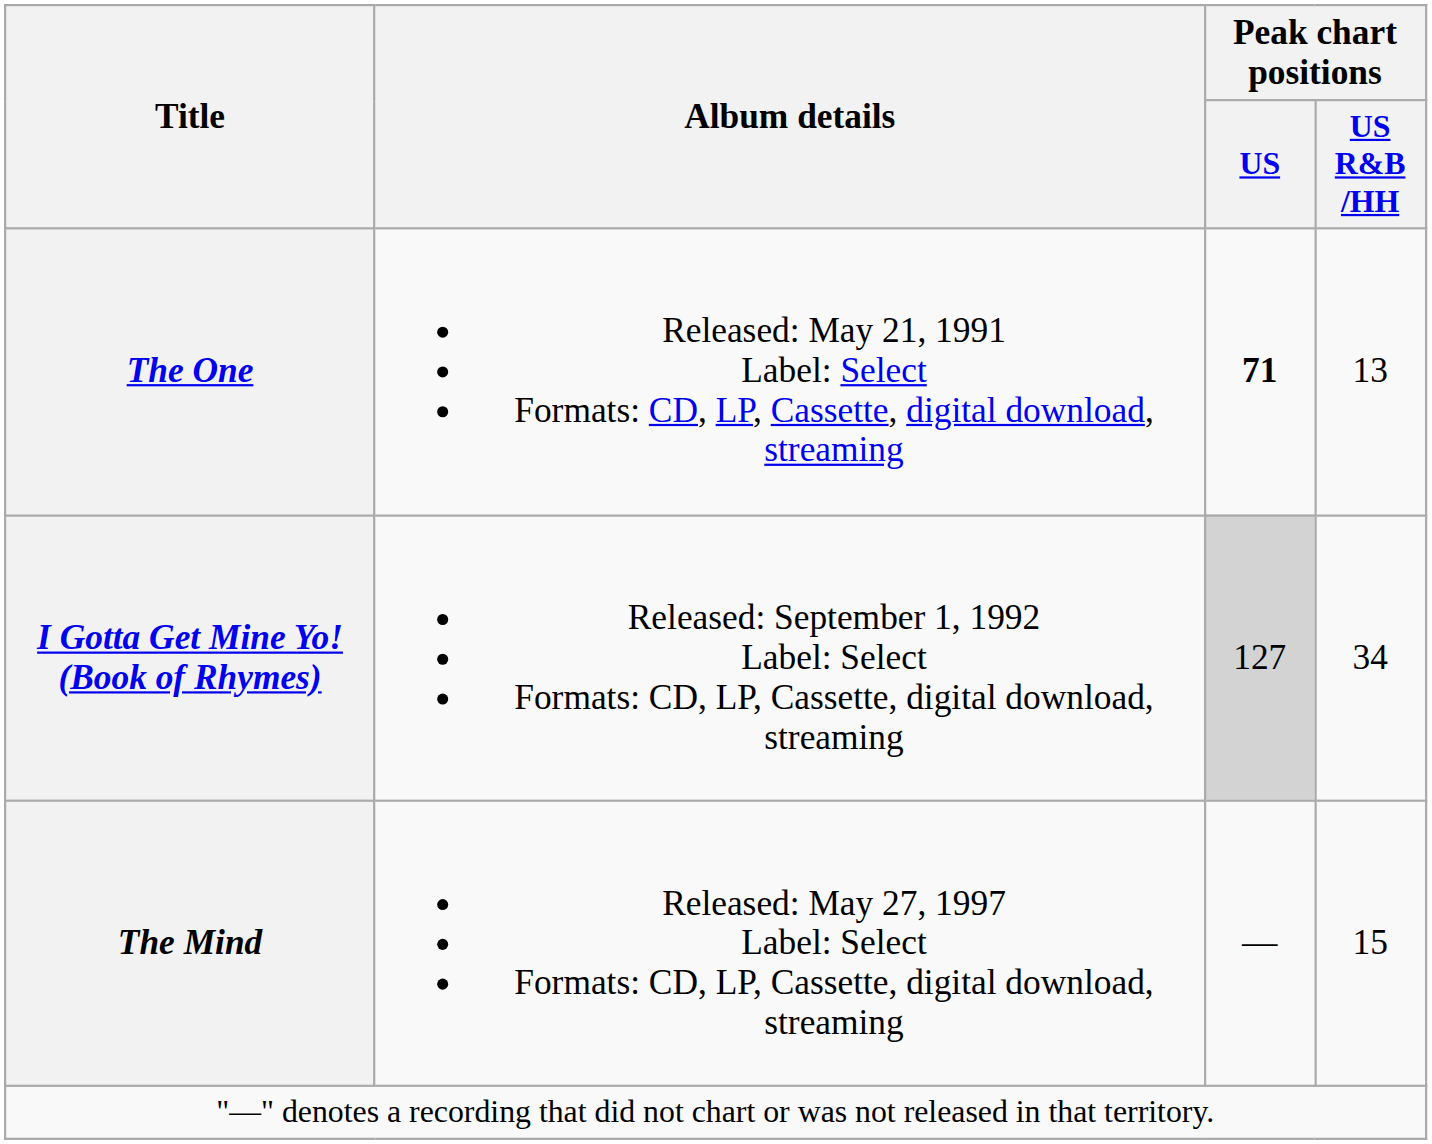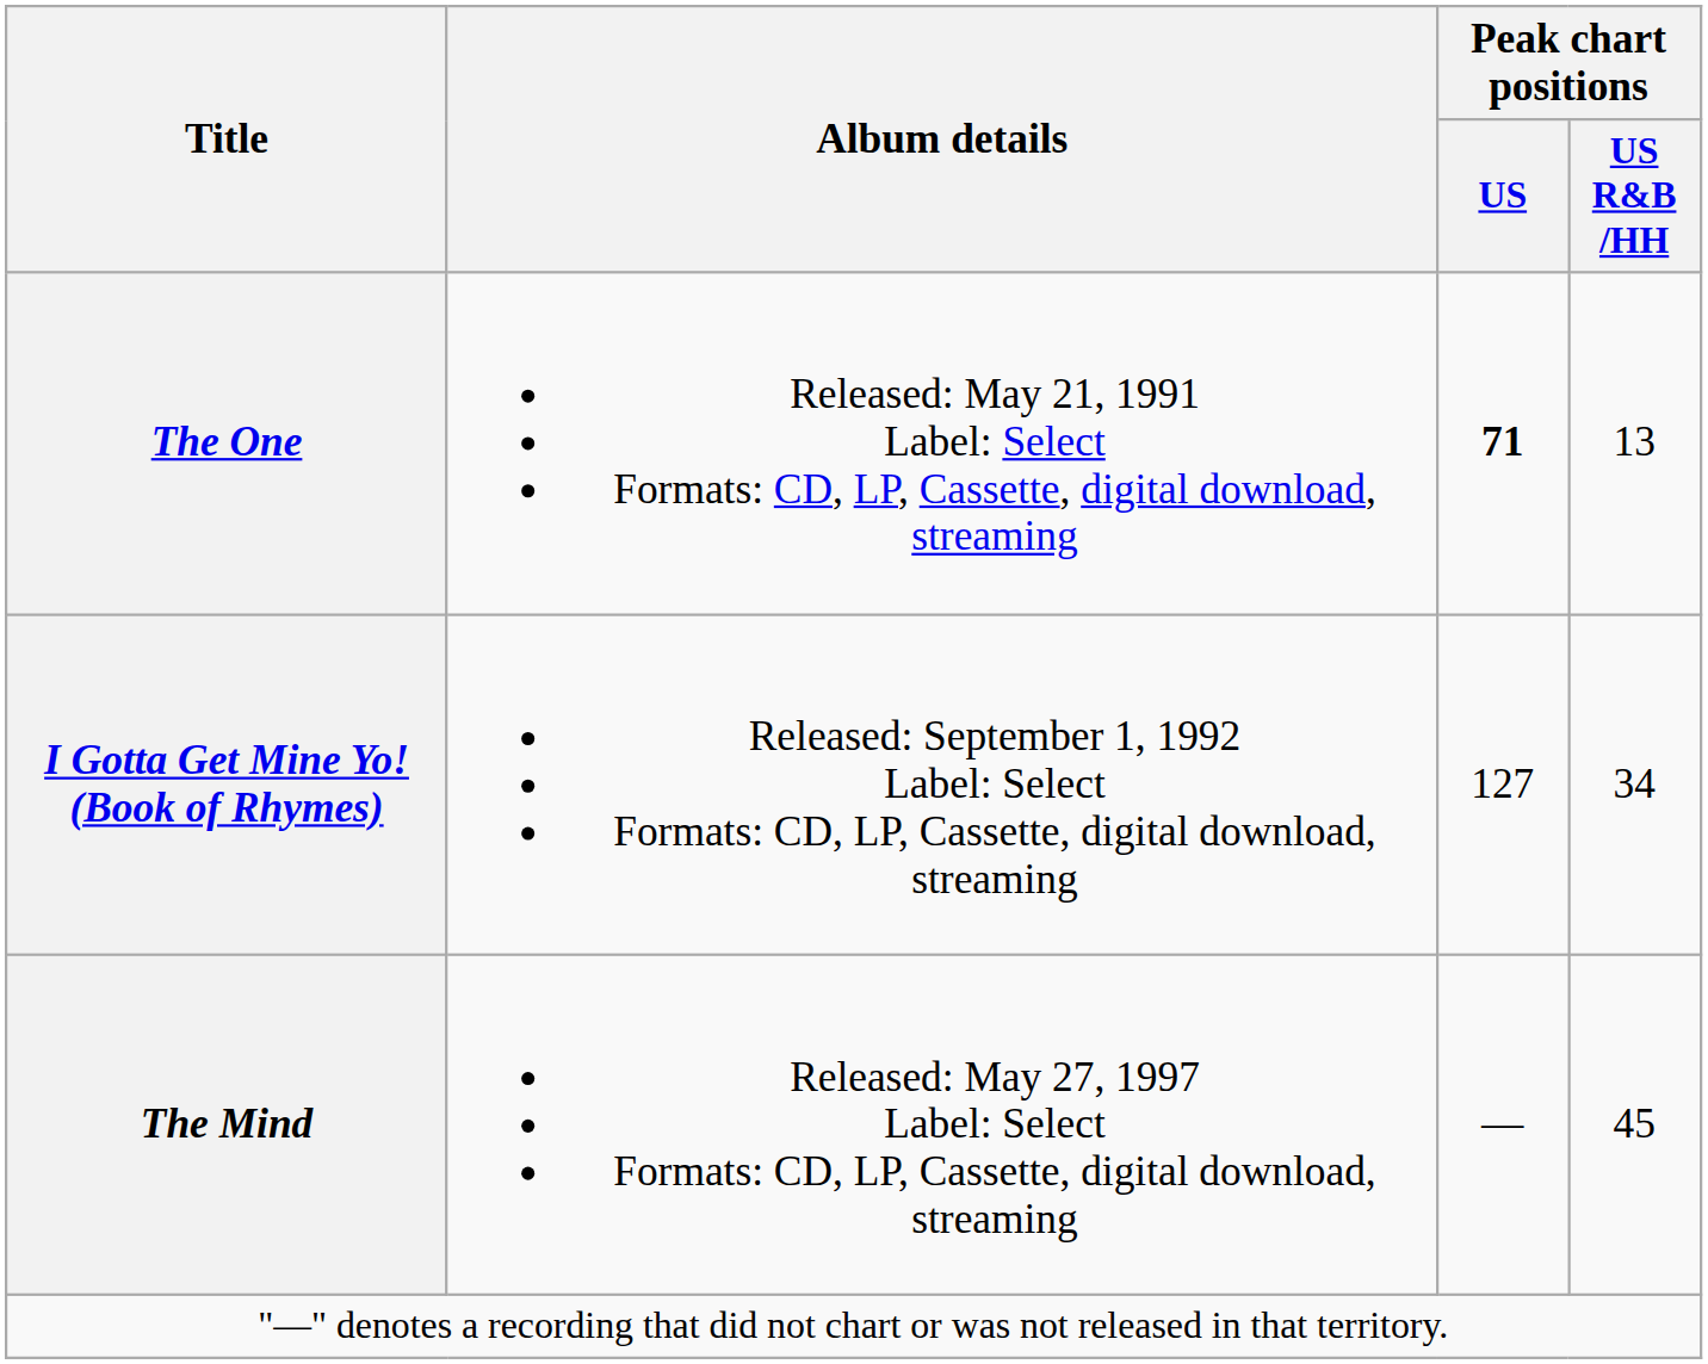 <table class="wikitable plainrowheaders" style="text-align:center;" border="1">
 <tr>
 <th scope="col" rowspan="2" style="width:10em;">Title</th>
 <th scope="col" rowspan="2" style="width:23em;">Album details</th>
 <th scope="col" colspan="2">Peak chart positions</th>
 </tr>
 <tr>
 <th scope="col" style="width:3em;font-size:90%;"><a href='#'>US</a><br></th>
 <th scope="col" style="width:3em;font-size:90%;"><a href='#'>US<br>R&B<br>/HH</a><br></th>
 </tr>
 <tr>
 <th scope="row"><em><a href='#'>The One</a></em></th>
 <td><br><ul><li>Released: May 21, 1991</li><li>Label: <a href='#'>Select</a></li><li>Formats: <a href='#'>CD</a>, <a href='#'>LP</a>, <a href='#'>Cassette</a>, <a href='#'>digital download</a>, <a href='#'>streaming</a></li></ul></td>
 <td style="text-align:center;"><strong>71</strong></td>
 <td style="text-align:center;">13</td>
 </tr>
 <tr>
 <th scope="row"><em><a href='#'>I Gotta Get Mine Yo! (Book of Rhymes)</a></em></th>
 <td><br><ul><li>Released: September 1, 1992</li><li>Label: Select</li><li>Formats: CD, LP, Cassette, digital download, streaming</li></ul></td>
-<td style="background: lightgrey; text-align:center;">127</td>
+<td style="text-align:center;">127</td>
 <td style="text-align:center;">34</td>
 </tr>
 <tr>
 <th scope="row"><em>The Mind</em></th>
 <td><br><ul><li>Released: May 27, 1997</li><li>Label: Select</li><li>Formats: CD, LP, Cassette, digital download, streaming</li></ul></td>
 <td style="text-align:center;">—</td>
-<td style="text-align:center;">15</td>
+<td style="text-align:center;">45</td>
 </tr>
 <tr>
 <td colspan="4" style="font-size:90%">"—" denotes a recording that did not chart or was not released in that territory.</td>
 </tr>
 </table>
